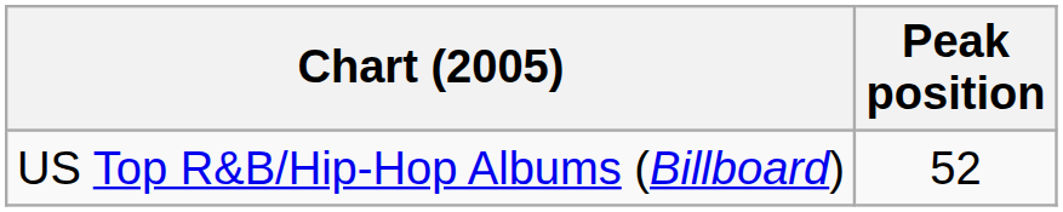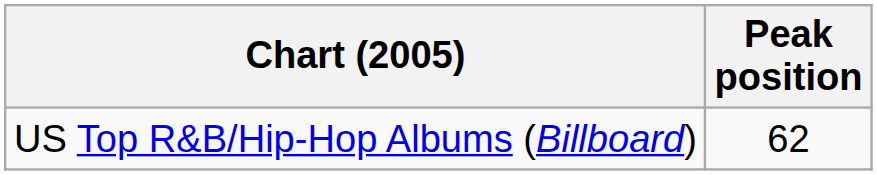 <table class="wikitable sortable">
 <tr>
 <th>Chart (2005)</th>
 <th>Peak<br>position</th>
 </tr>
 <tr>
 <td>US <a href='#'>Top R&B/Hip-Hop Albums</a> (<em><a href='#'>Billboard</a></em>)</td>
-<td align="center">52</td>
+<td align="center">62</td>
 </tr>
 </table>
